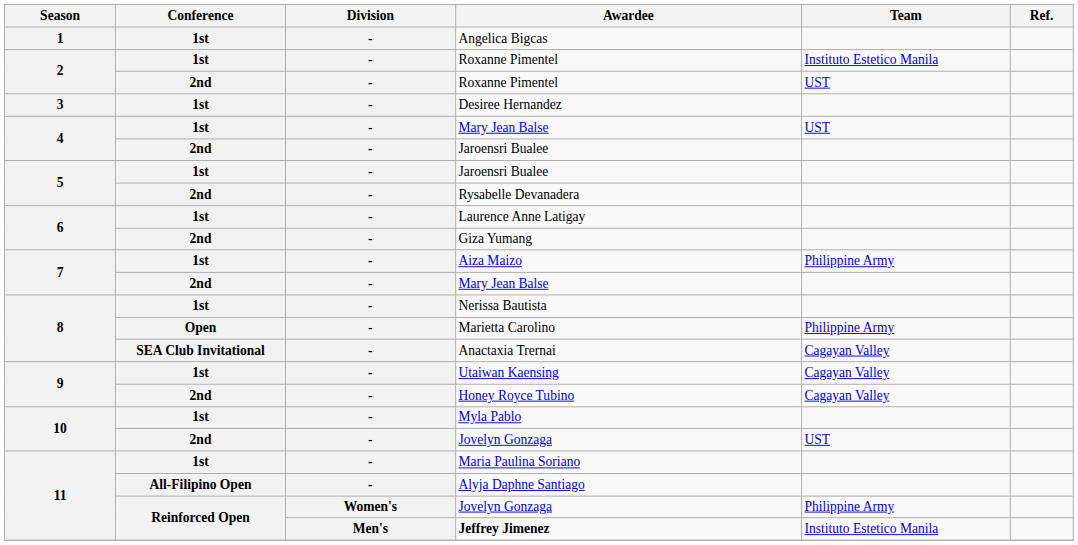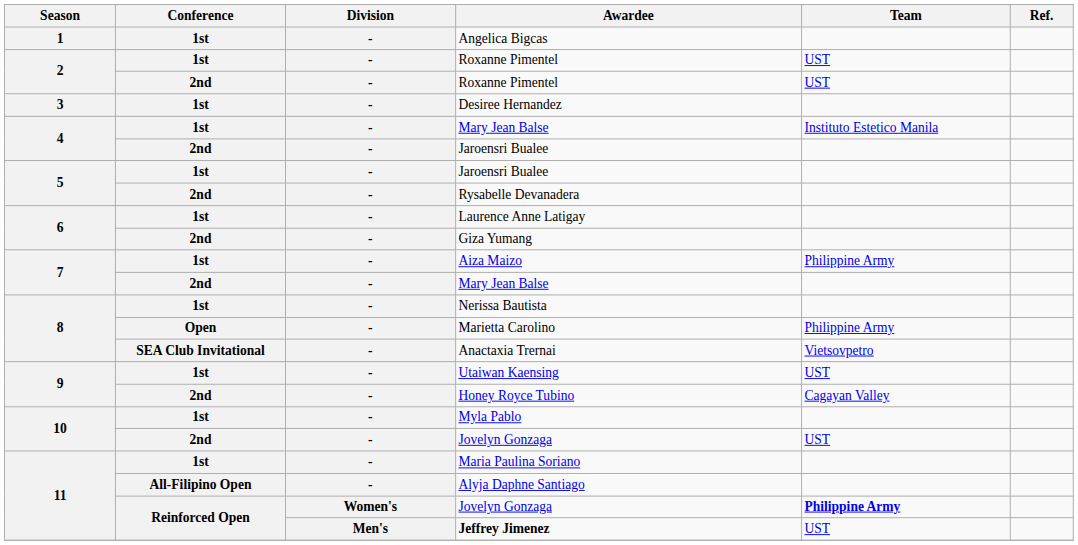 <table class="wikitable" style="font-size:90%; width:90%">
 <tr>
 <th width="50">Season</th>
 <th width="80">Conference</th>
 <th width="80">Division</th>
 <th width="170">Awardee</th>
 <th width="100">Team</th>
 <th width="20">Ref.</th>
 </tr>
 <tr>
 <th>1</th>
 <th>1st</th>
 <th>-</th>
 <td> Angelica Bigcas</td>
 <td></td>
 <td></td>
 </tr>
 <tr>
 <th rowspan="2">2</th>
 <th>1st</th>
 <th>-</th>
 <td> Roxanne Pimentel</td>
-<td> <a href='#'>Instituto Estetico Manila</a></td>
+<td> <a href='#'>UST</a></td>
 <td></td>
 </tr>
 <tr>
 <th>2nd</th>
 <th>-</th>
 <td> Roxanne Pimentel</td>
 <td> <a href='#'>UST</a></td>
 <td></td>
 </tr>
 <tr>
 <th>3</th>
 <th>1st</th>
 <th>-</th>
 <td> Desiree Hernandez</td>
 <td></td>
 <td></td>
 </tr>
 <tr>
 <th rowspan="2">4</th>
 <th>1st</th>
 <th>-</th>
 <td> <a href='#'>Mary Jean Balse</a></td>
-<td> <a href='#'>UST</a></td>
+<td> <a href='#'>Instituto Estetico Manila</a></td>
 <td></td>
 </tr>
 <tr>
 <th>2nd</th>
 <th>-</th>
 <td> Jaroensri Bualee</td>
 <td></td>
 <td></td>
 </tr>
 <tr>
 <th rowspan="2">5</th>
 <th>1st</th>
 <th>-</th>
 <td> Jaroensri Bualee</td>
 <td></td>
 <td></td>
 </tr>
 <tr>
 <th>2nd</th>
 <th>-</th>
 <td> Rysabelle Devanadera</td>
 <td></td>
 <td></td>
 </tr>
 <tr>
 <th rowspan="2">6</th>
 <th>1st</th>
 <th>-</th>
 <td> Laurence Anne Latigay</td>
 <td></td>
 <td></td>
 </tr>
 <tr>
 <th>2nd</th>
 <th>-</th>
 <td> Giza Yumang</td>
 <td></td>
 <td></td>
 </tr>
 <tr>
 <th rowspan="2">7</th>
 <th>1st</th>
 <th>-</th>
 <td> <a href='#'>Aiza Maizo</a></td>
 <td> <a href='#'>Philippine Army</a></td>
 <td></td>
 </tr>
 <tr>
 <th>2nd</th>
 <th>-</th>
 <td> <a href='#'>Mary Jean Balse</a></td>
 <td></td>
 <td align="center"></td>
 </tr>
 <tr>
 <th rowspan="3">8</th>
 <th>1st</th>
 <th>-</th>
 <td> Nerissa Bautista</td>
 <td></td>
 <td align="center"></td>
 </tr>
 <tr>
 <th>Open</th>
 <th>-</th>
 <td> Marietta Carolino</td>
 <td> <a href='#'>Philippine Army</a></td>
 <td align="center"></td>
 </tr>
 <tr>
 <th>SEA Club Invitational</th>
 <th>-</th>
 <td> Anactaxia Trernai</td>
-<td> <a href='#'>Cagayan Valley</a></td>
+<td> <a href='#'>Vietsovpetro</a></td>
 <td align="center"></td>
 </tr>
 <tr>
 <th rowspan="2">9</th>
 <th>1st</th>
 <th>-</th>
 <td> <a href='#'>Utaiwan Kaensing</a></td>
-<td> <a href='#'>Cagayan Valley</a></td>
+<td> <a href='#'>UST</a></td>
 <td></td>
 </tr>
 <tr>
 <th>2nd</th>
 <th>-</th>
 <td> <a href='#'>Honey Royce Tubino</a></td>
 <td> <a href='#'>Cagayan Valley</a></td>
 <td></td>
 </tr>
 <tr>
 <th rowspan="2">10</th>
 <th>1st</th>
 <th>-</th>
 <td> <a href='#'>Myla Pablo</a></td>
 <td></td>
 <td></td>
 </tr>
 <tr>
 <th>2nd</th>
 <th>-</th>
 <td> <a href='#'>Jovelyn Gonzaga</a></td>
 <td> <a href='#'>UST</a></td>
 <td></td>
 </tr>
 <tr>
 <th rowspan="4">11</th>
 <th>1st</th>
 <th>-</th>
 <td> <a href='#'>Maria Paulina Soriano</a></td>
 <td></td>
 <td></td>
 </tr>
 <tr>
 <th>All-Filipino Open</th>
 <th>-</th>
 <td> <a href='#'>Alyja Daphne Santiago</a></td>
 <td></td>
 <td></td>
 </tr>
 <tr>
 <th rowspan="2">Reinforced Open</th>
 <th>Women's</th>
 <td> <a href='#'>Jovelyn Gonzaga</a></td>
-<td> <a href='#'>Philippine Army</a></td>
+<td><strong> <a href='#'>Philippine Army</a></strong></td>
 <td></td>
 </tr>
 <tr>
 <th>Men's</th>
 <td> <strong>Jeffrey Jimenez</strong></td>
-<td> <a href='#'>Instituto Estetico Manila</a></td>
+<td> <a href='#'>UST</a></td>
 <td></td>
 </tr>
 <tr>
 </tr>
 </table>
